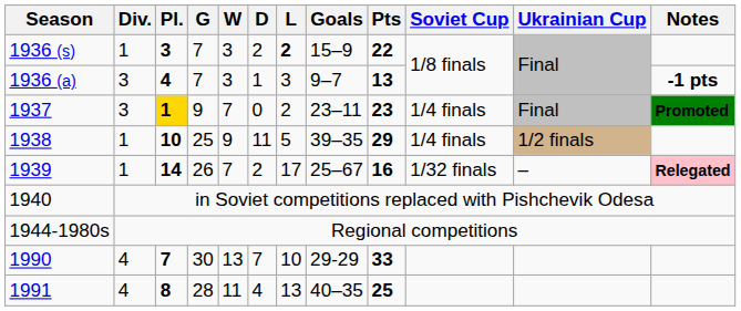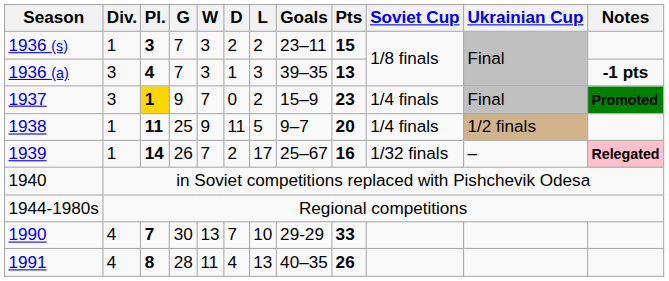 <table class="wikitable">
 <tr>
 <th>Season</th>
 <th>Div.</th>
 <th>Pl.</th>
 <th>G</th>
 <th>W</th>
 <th>D</th>
 <th>L</th>
 <th>Goals</th>
 <th>Pts</th>
 <th><a href='#'>Soviet Cup</a></th>
 <th><a href='#'>Ukrainian Cup</a></th>
 <th>Notes</th>
 </tr>
 <tr>
 <td><a href='#'>1936 <small>(s)</small></a></td>
 <td>1</td>
 <td><strong>3</strong></td>
 <td>7</td>
 <td>3</td>
 <td>2</td>
-<td><strong>2</strong></td>
-<td>15–9</td>
-<td><strong>22</strong></td>
+<td>2</td>
+<td>23–11</td>
+<td><strong>15</strong></td>
 <td rowspan=2>1/8 finals</td>
 <td rowspan=2 bgcolor=silver>Final</td>
 <td></td>
 </tr>
 <tr>
 <td><a href='#'>1936 <small>(a)</small></a></td>
 <td>3</td>
 <td><strong>4</strong></td>
 <td>7</td>
 <td>3</td>
 <td>1</td>
 <td>3</td>
-<td>9–7</td>
+<td>39–35</td>
 <td><strong>13</strong></td>
 <td align=center><strong>-1 pts</strong></td>
 </tr>
 <tr>
 <td><a href='#'>1937</a></td>
 <td>3</td>
 <td bgcolor=gold><strong>1</strong></td>
 <td>9</td>
 <td>7</td>
 <td>0</td>
 <td>2</td>
-<td>23–11</td>
+<td>15–9</td>
 <td><strong>23</strong></td>
 <td>1/4 finals</td>
 <td bgcolor=silver>Final</td>
 <td bgcolor=green><small><strong>Promoted</strong></small></td>
 </tr>
 <tr>
 <td><a href='#'>1938</a></td>
 <td>1</td>
-<td><strong>10</strong></td>
+<td><strong>11</strong></td>
 <td>25</td>
 <td>9</td>
 <td>11</td>
 <td>5</td>
-<td>39–35</td>
-<td><strong>29</strong></td>
+<td>9–7</td>
+<td><strong>20</strong></td>
 <td>1/4 finals</td>
 <td bgcolor=tan>1/2 finals</td>
 <td></td>
 </tr>
 <tr>
 <td><a href='#'>1939</a></td>
 <td>1</td>
 <td><strong>14</strong></td>
 <td>26</td>
 <td>7</td>
 <td>2</td>
 <td>17</td>
 <td>25–67</td>
 <td><strong>16</strong></td>
 <td>1/32 finals</td>
 <td>–</td>
 <td bgcolor=pink><small><strong>Relegated</strong></small></td>
 </tr>
 <tr>
 <td>1940</td>
 <td align=center colspan=13>in Soviet competitions replaced with Pishchevik Odesa</td>
 </tr>
 <tr>
 <td>1944-1980s</td>
 <td align=center colspan=13>Regional competitions</td>
 </tr>
 <tr>
 <td><a href='#'>1990</a></td>
 <td>4</td>
 <td><strong>7</strong></td>
 <td>30</td>
 <td>13</td>
 <td>7</td>
 <td>10</td>
 <td>29-29</td>
 <td><strong>33</strong></td>
 <td></td>
 <td></td>
 <td></td>
 </tr>
 <tr>
 <td><a href='#'>1991</a></td>
 <td>4</td>
 <td><strong>8</strong></td>
 <td>28</td>
 <td>11</td>
 <td>4</td>
 <td>13</td>
 <td>40–35</td>
-<td><strong>25</strong></td>
+<td><strong>26</strong></td>
 <td></td>
 <td></td>
 <td></td>
 </tr>
 </table>
